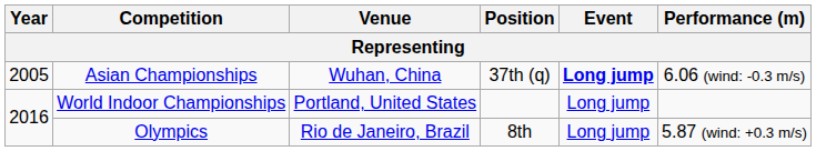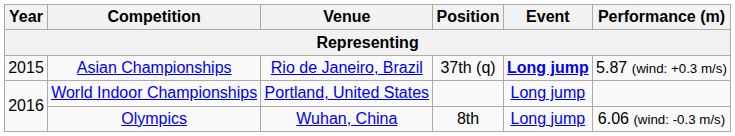 <table class="wikitable sortable" style=text-align:center>
 <tr>
 <th>Year</th>
 <th>Competition</th>
 <th>Venue</th>
 <th>Position</th>
 <th>Event</th>
 <th>Performance (m)</th>
 </tr>
 <tr>
 <th colspan="7">Representing </th>
 </tr>
 <tr>
-<td>2005</td>
+<td>2015</td>
 <td><a href='#'>Asian Championships</a></td>
-<td><a href='#'>Wuhan, China</a></td>
+<td><a href='#'>Rio de Janeiro, Brazil</a></td>
 <td>37th (q)</td>
 <td><strong><a href='#'>Long jump</a></strong></td>
-<td>6.06 <small>(wind: -0.3 m/s)</small></td>
+<td>5.87 <small>(wind: +0.3 m/s)</small></td>
 </tr>
 <tr>
 <td rowspan=2>2016</td>
 <td><a href='#'>World Indoor Championships</a></td>
 <td><a href='#'>Portland, United States</a></td>
 <td></td>
 <td><a href='#'>Long jump</a></td>
 <td></td>
 </tr>
 <tr>
 <td><a href='#'>Olympics</a></td>
-<td><a href='#'>Rio de Janeiro, Brazil</a></td>
+<td><a href='#'>Wuhan, China</a></td>
 <td>8th</td>
 <td><a href='#'>Long jump</a></td>
-<td>5.87 <small>(wind: +0.3 m/s)</small></td>
+<td>6.06 <small>(wind: -0.3 m/s)</small></td>
 </tr>
 <tr>
 </tr>
 </table>
